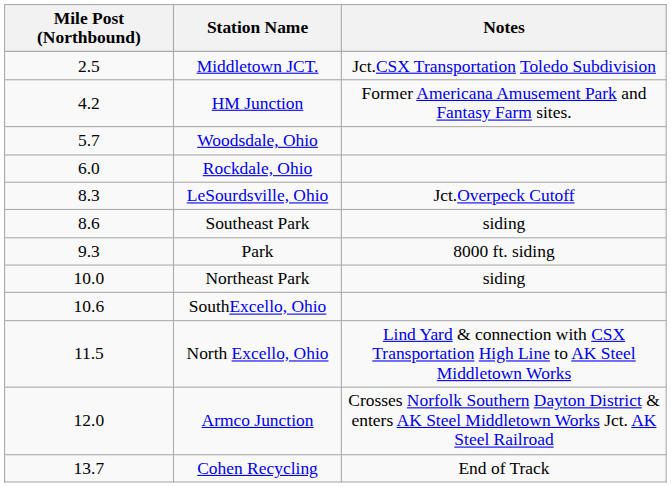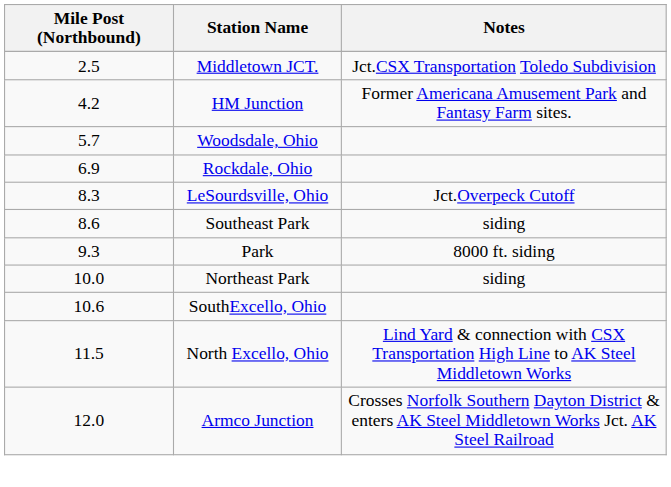 <table class="wikitable" style="text-align:center;">
 <tr>
 <th width="150">Mile Post (Northbound)</th>
 <th width="150">Station Name</th>
 <th width="300">Notes</th>
 </tr>
 <tr style="background:#ddd;"{| class="wikitable" style="text-align:center;">
 </tr>
 <tr>
 <td>2.5</td>
 <td><a href='#'>Middletown JCT.</a></td>
 <td>Jct.<a href='#'>CSX Transportation</a> <a href='#'>Toledo Subdivision</a></td>
 </tr>
 <tr>
 <td>4.2</td>
 <td><a href='#'>HM Junction</a></td>
 <td>Former <a href='#'>Americana Amusement Park</a> and <a href='#'>Fantasy Farm</a> sites.</td>
 </tr>
 <tr>
 <td>5.7</td>
 <td><a href='#'>Woodsdale, Ohio</a></td>
 <td></td>
 </tr>
 <tr>
-<td>6.0</td>
+<td>6.9</td>
 <td><a href='#'>Rockdale, Ohio</a></td>
 <td></td>
 </tr>
 <tr>
 <td>8.3</td>
 <td><a href='#'>LeSourdsville, Ohio</a></td>
 <td>Jct.<a href='#'>Overpeck Cutoff</a></td>
 </tr>
 <tr>
 <td>8.6</td>
 <td>Southeast Park</td>
 <td>siding</td>
 </tr>
 <tr>
 <td>9.3</td>
 <td>Park</td>
 <td>8000 ft. siding</td>
 </tr>
 <tr>
 <td>10.0</td>
 <td>Northeast Park</td>
 <td>siding</td>
 </tr>
 <tr>
 <td>10.6</td>
 <td>South<a href='#'>Excello, Ohio</a></td>
 <td></td>
 </tr>
 <tr>
 <td>11.5</td>
 <td>North <a href='#'>Excello, Ohio</a></td>
 <td><a href='#'>Lind Yard</a> & connection with <a href='#'>CSX Transportation</a> <a href='#'>High Line</a> to <a href='#'>AK Steel Middletown Works</a></td>
 </tr>
 <tr>
 <td>12.0</td>
 <td><a href='#'>Armco Junction</a></td>
 <td>Crosses <a href='#'>Norfolk Southern</a> <a href='#'>Dayton District</a> & enters <a href='#'>AK Steel Middletown Works</a> Jct. <a href='#'>AK Steel Railroad</a></td>
 </tr>
-<tr>
-<td>13.7</td>
-<td><a href='#'>Cohen Recycling</a></td>
-<td>End of Track</td>
-</tr>
 </table>
